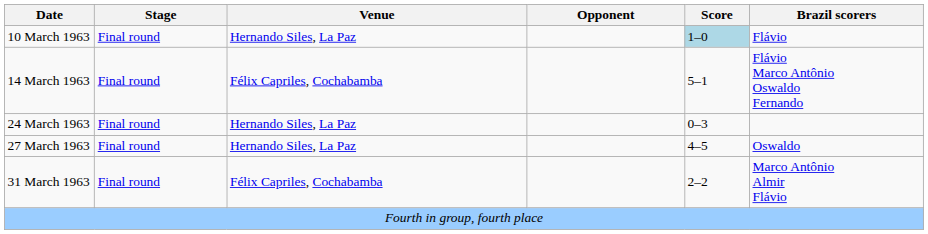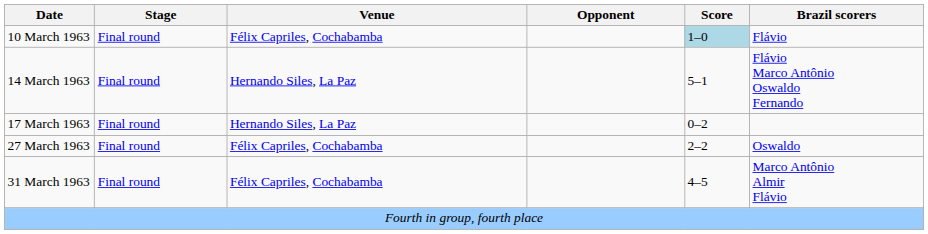 <table class="wikitable">
 <tr>
 <th width=100px>Date</th>
 <th width=150px>Stage</th>
 <th width=350px>Venue</th>
 <th width=180px>Opponent</th>
 <th width=70px>Score</th>
 <th width=200px>Brazil scorers</th>
 </tr>
 <tr>
 <td>10 March 1963</td>
 <td><a href='#'>Final round</a></td>
-<td><a href='#'>Hernando Siles</a>, <a href='#'>La Paz</a></td>
+<td><a href='#'>Félix Capriles</a>, <a href='#'>Cochabamba</a></td>
 <td></td>
 <td style="background: lightblue;">1–0</td>
 <td><a href='#'>Flávio</a> </td>
 </tr>
 <tr>
 <td>14 March 1963</td>
 <td><a href='#'>Final round</a></td>
-<td><a href='#'>Félix Capriles</a>, <a href='#'>Cochabamba</a></td>
+<td><a href='#'>Hernando Siles</a>, <a href='#'>La Paz</a></td>
 <td></td>
 <td>5–1</td>
 <td><a href='#'>Flávio</a>  <br> <a href='#'>Marco Antônio</a>  <br> <a href='#'>Oswaldo</a>  <br> <a href='#'>Fernando</a> </td>
 </tr>
 <tr>
-<td>24 March 1963</td>
+<td>17 March 1963</td>
 <td><a href='#'>Final round</a></td>
 <td><a href='#'>Hernando Siles</a>, <a href='#'>La Paz</a></td>
 <td></td>
-<td>0–3</td>
+<td>0–2</td>
 <td></td>
 </tr>
 <tr>
 <td>27 March 1963</td>
 <td><a href='#'>Final round</a></td>
-<td><a href='#'>Hernando Siles</a>, <a href='#'>La Paz</a></td>
+<td><a href='#'>Félix Capriles</a>, <a href='#'>Cochabamba</a></td>
 <td></td>
-<td>4–5</td>
+<td>2–2</td>
 <td><a href='#'>Oswaldo</a> </td>
 </tr>
 <tr>
 <td>31 March 1963</td>
 <td><a href='#'>Final round</a></td>
 <td><a href='#'>Félix Capriles</a>, <a href='#'>Cochabamba</a></td>
 <td></td>
-<td>2–2</td>
+<td>4–5</td>
 <td><a href='#'>Marco Antônio</a>  <br> <a href='#'>Almir</a>  <br> <a href='#'>Flávio</a> </td>
 </tr>
 <tr style="background:#9acdff;">
 <td colspan="6" style="text-align:center;"><em>Fourth in group, fourth place</em></td>
 </tr>
 </table>
